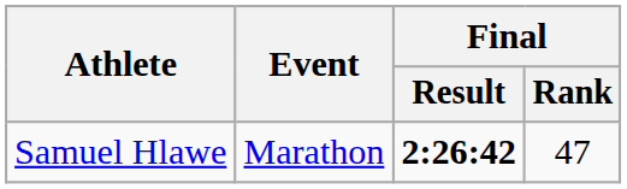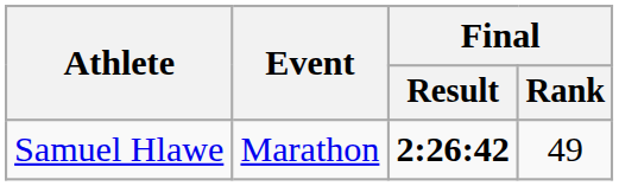 <table class=wikitable style=font-size:90%>
 <tr>
 <th rowspan=2>Athlete</th>
 <th rowspan=2>Event</th>
 <th colspan=2>Final</th>
 </tr>
 <tr style=font-size:95%>
 <th>Result</th>
 <th>Rank</th>
 </tr>
 <tr align=center>
 <td align=left><a href='#'>Samuel Hlawe</a></td>
 <td align=left><a href='#'>Marathon</a></td>
 <td><strong>2:26:42</strong></td>
-<td>47</td>
+<td>49</td>
 </tr>
 </table>
